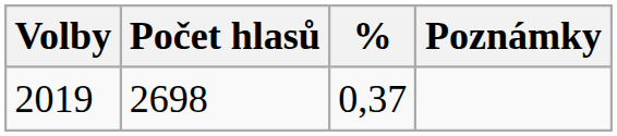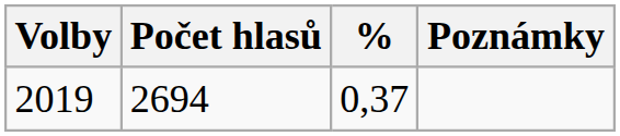 <table class="wikitable">
 <tr>
 <th>Volby</th>
 <th>Počet hlasů</th>
 <th>%</th>
 <th>Poznámky</th>
 </tr>
 <tr>
 <td>2019</td>
-<td>2698</td>
+<td>2694</td>
 <td>0,37</td>
 <td></td>
 </tr>
 </table>
